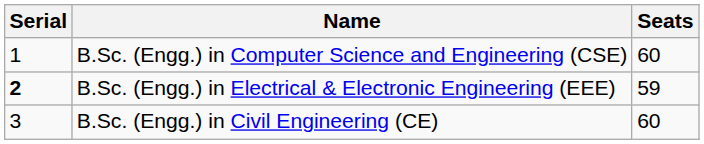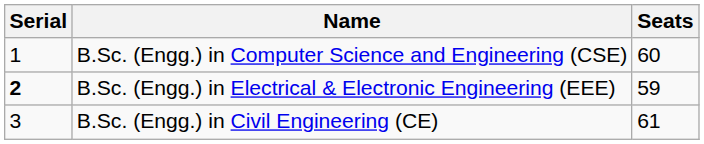 <table class="wikitable">
 <tr>
 <th>Serial</th>
 <th>Name</th>
 <th>Seats</th>
 </tr>
 <tr>
 <td>1</td>
 <td>B.Sc. (Engg.) in <a href='#'>Computer Science and Engineering</a> (CSE)</td>
 <td>60</td>
 </tr>
 <tr>
 <td><strong>2</strong></td>
 <td>B.Sc. (Engg.) in <a href='#'>Electrical & Electronic Engineering</a> (EEE)</td>
 <td>59</td>
 </tr>
 <tr>
 <td>3</td>
 <td>B.Sc. (Engg.) in <a href='#'>Civil Engineering</a> (CE)</td>
-<td>60</td>
+<td>61</td>
 </tr>
 </table>
